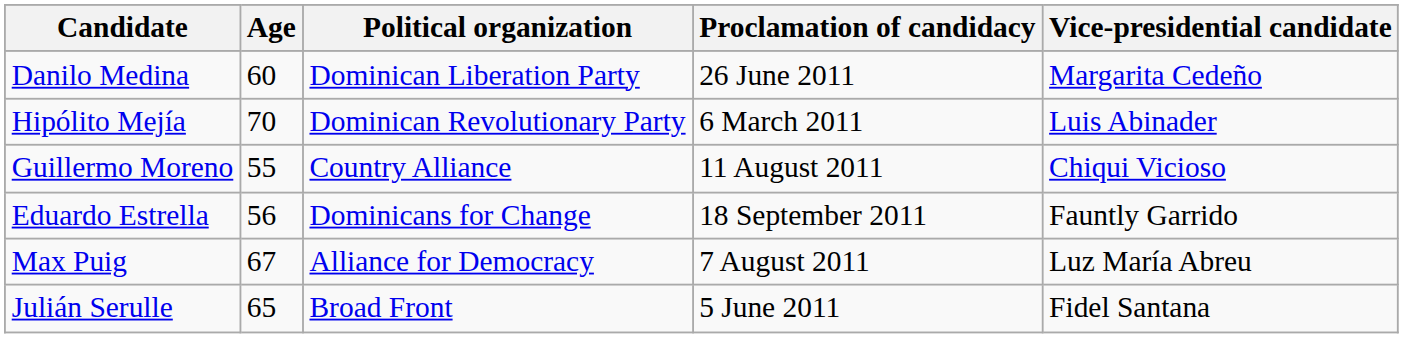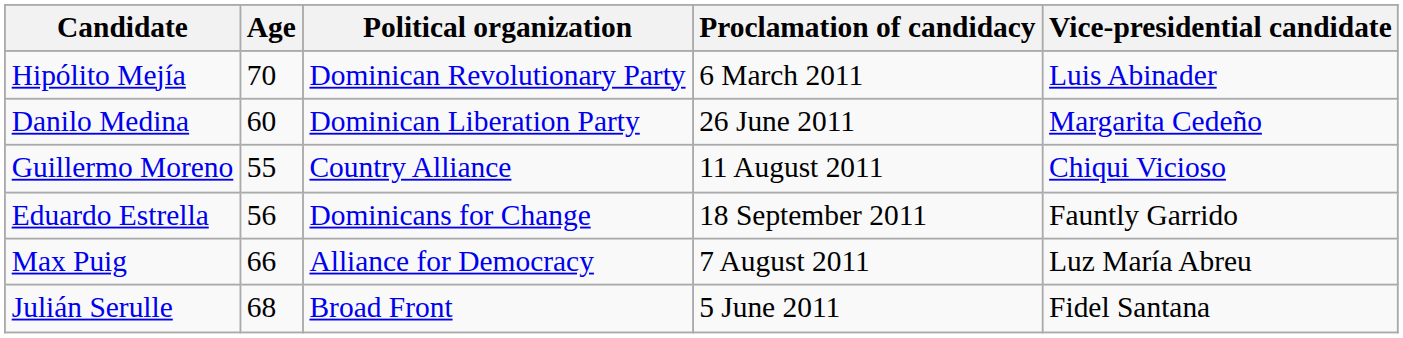 <table class=wikitable>
 <tr>
 <th>Candidate</th>
 <th>Age</th>
 <th>Political organization</th>
 <th>Proclamation of candidacy</th>
 <th>Vice-presidential candidate</th>
 </tr>
 <tr>
+<td><a href='#'>Hipólito Mejía</a></td>
+<td>70</td>
+<td><a href='#'>Dominican Revolutionary Party</a></td>
+<td>6 March 2011</td>
+<td><a href='#'>Luis Abinader</a></td>
+</tr>
+<tr>
 <td><a href='#'>Danilo Medina</a></td>
 <td>60</td>
 <td><a href='#'>Dominican Liberation Party</a></td>
 <td>26 June 2011</td>
 <td><a href='#'>Margarita Cedeño</a></td>
-</tr>
-<tr>
-<td><a href='#'>Hipólito Mejía</a></td>
-<td>70</td>
-<td><a href='#'>Dominican Revolutionary Party</a></td>
-<td>6 March 2011</td>
-<td><a href='#'>Luis Abinader</a></td>
 </tr>
 <tr>
 <td><a href='#'>Guillermo Moreno</a></td>
 <td>55</td>
 <td><a href='#'>Country Alliance</a></td>
 <td>11 August 2011</td>
 <td><a href='#'>Chiqui Vicioso</a></td>
 </tr>
 <tr>
 <td><a href='#'>Eduardo Estrella</a></td>
 <td>56</td>
 <td><a href='#'>Dominicans for Change</a></td>
 <td>18 September 2011</td>
 <td>Fauntly Garrido</td>
 </tr>
 <tr>
 <td><a href='#'>Max Puig</a></td>
-<td>67</td>
+<td>66</td>
 <td><a href='#'>Alliance for Democracy</a></td>
 <td>7 August 2011</td>
 <td>Luz María Abreu</td>
 </tr>
 <tr>
 <td><a href='#'>Julián Serulle</a></td>
-<td>65</td>
+<td>68</td>
 <td><a href='#'>Broad Front</a></td>
 <td>5 June 2011</td>
 <td>Fidel Santana</td>
 </tr>
 </table>
